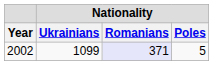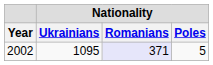 <table class="wikitable">
 <tr>
 <th style="background:#ddd;"> </th>
 <th colspan="3" style="background:#ddd;">Nationality</th>
 </tr>
 <tr style="background:#f0f0f0;">
 <th>Year</th>
 <th><a href='#'>Ukrainians</a></th>
 <th><a href='#'>Romanians</a></th>
 <th><a href='#'>Poles</a></th>
 </tr>
 <tr>
 <td>2002</td>
-<td align="right">1099</td>
+<td align="right">1095</td>
 <td align="right" style="background: lavender;">371</td>
 <td align="right">5</td>
 </tr>
 </table>
